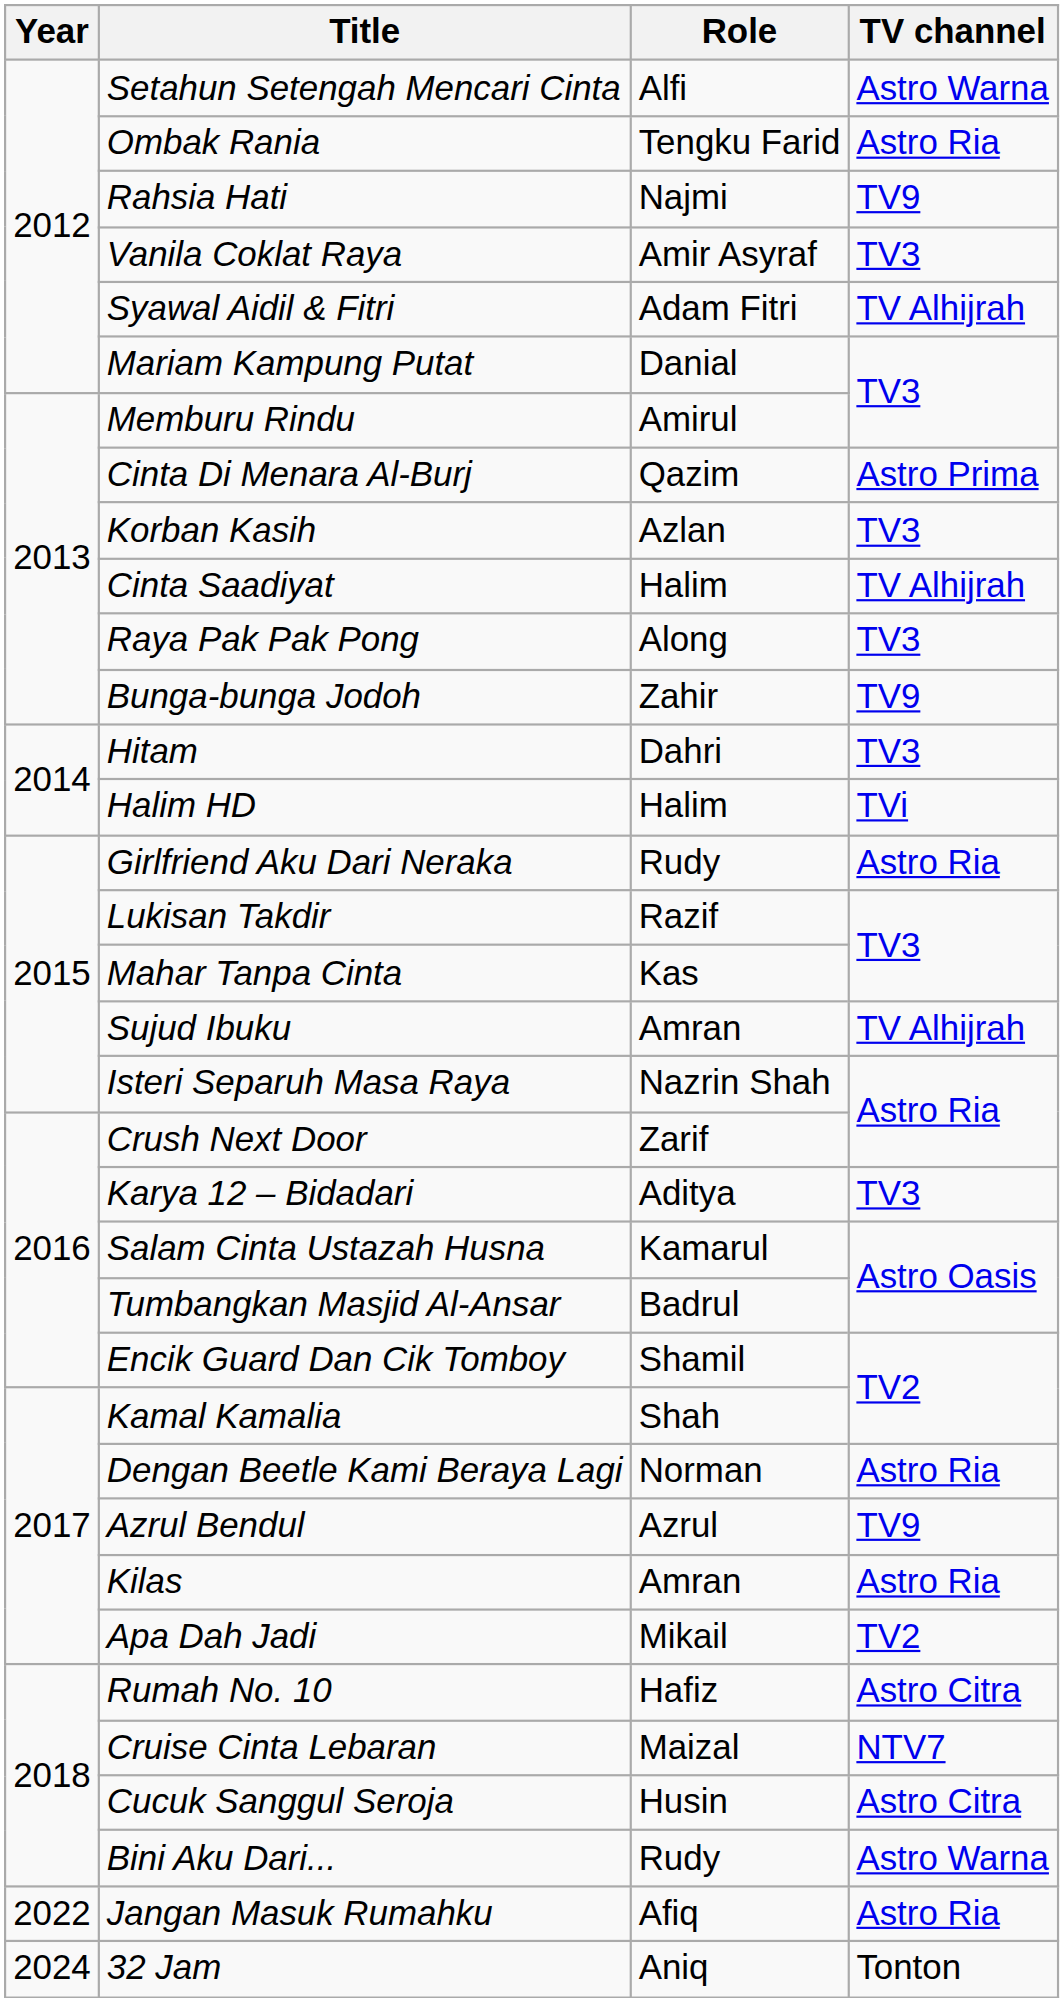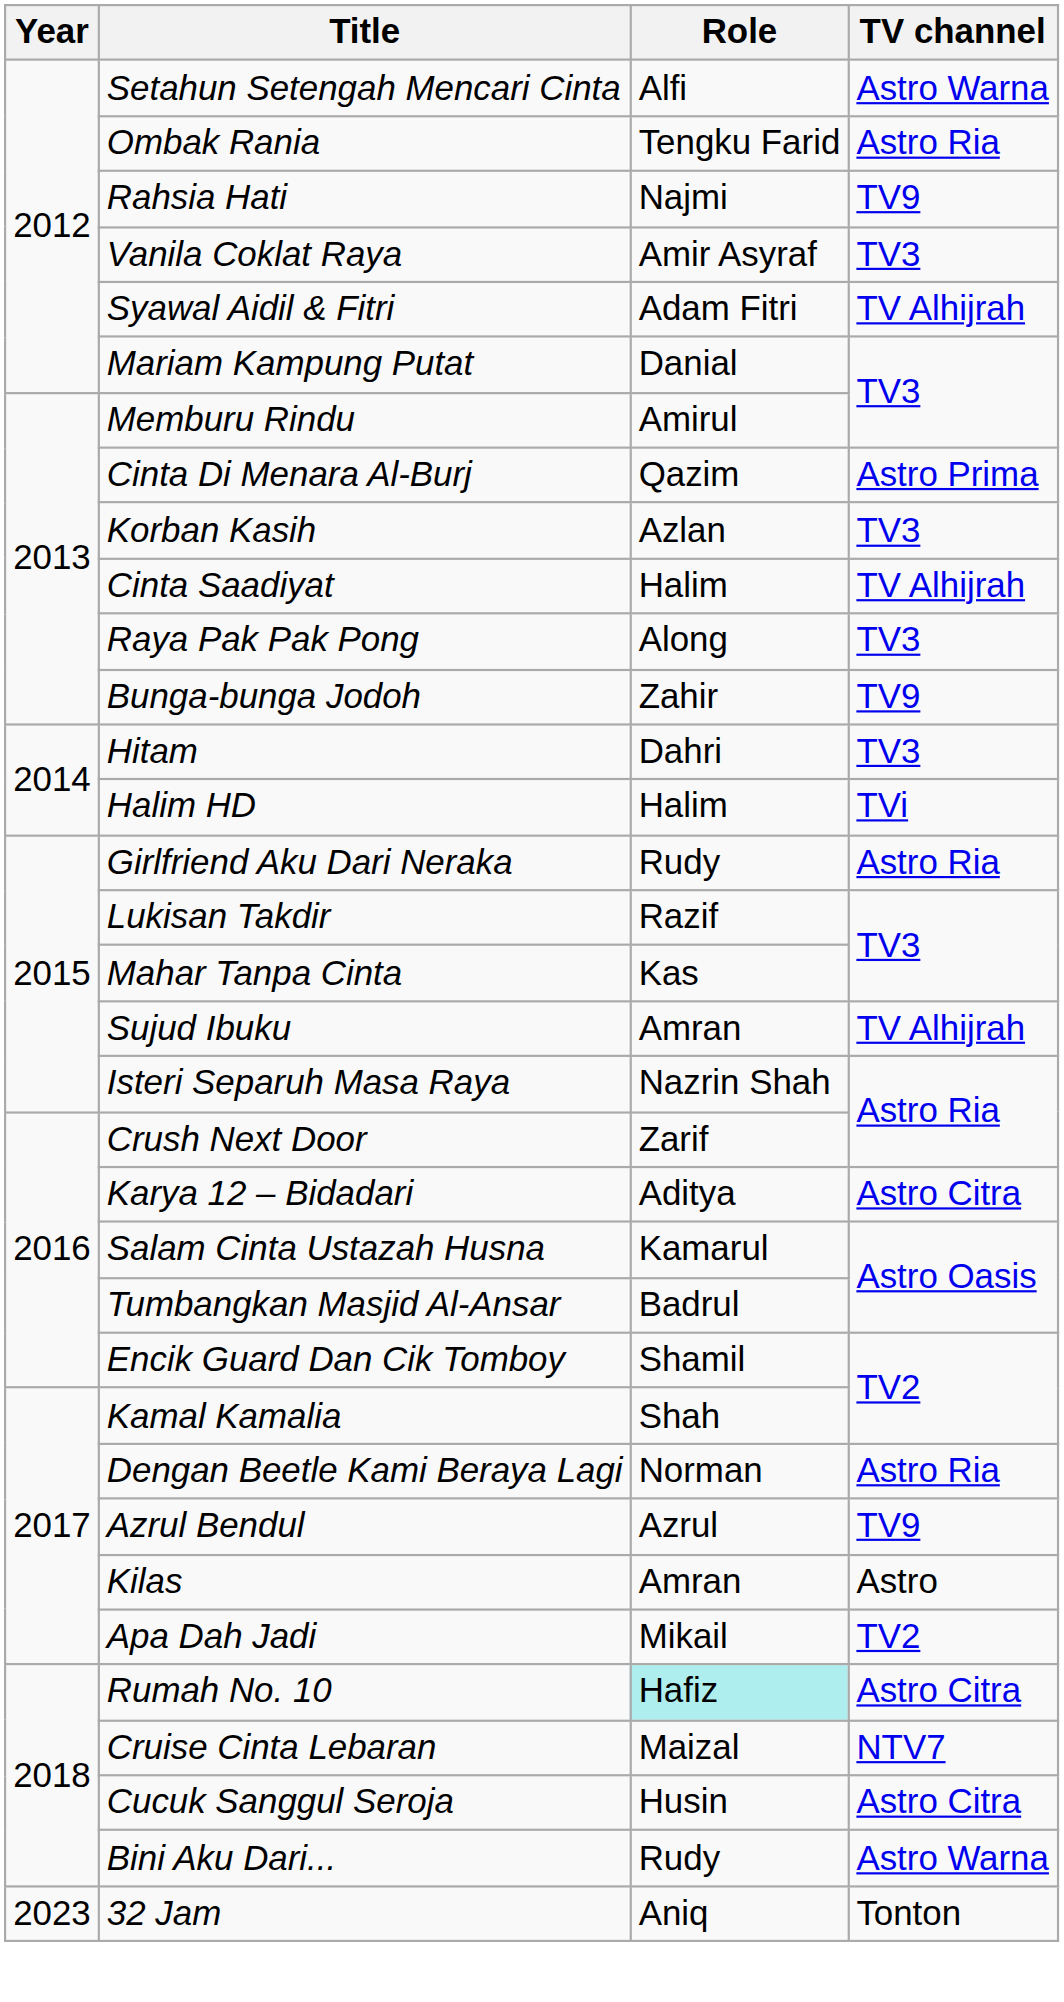 <table class="wikitable">
 <tr>
 <th>Year</th>
 <th>Title</th>
 <th>Role</th>
 <th>TV channel</th>
 </tr>
 <tr>
 <td rowspan="6">2012</td>
 <td><em>Setahun Setengah Mencari Cinta</em></td>
 <td>Alfi</td>
 <td><a href='#'>Astro Warna</a></td>
 </tr>
 <tr>
 <td><em>Ombak Rania</em></td>
 <td>Tengku Farid</td>
 <td><a href='#'>Astro Ria</a></td>
 </tr>
 <tr>
 <td><em>Rahsia Hati</em></td>
 <td>Najmi</td>
 <td><a href='#'>TV9</a></td>
 </tr>
 <tr>
 <td><em>Vanila Coklat Raya</em></td>
 <td>Amir Asyraf</td>
 <td><a href='#'>TV3</a></td>
 </tr>
 <tr>
 <td><em>Syawal Aidil & Fitri</em></td>
 <td>Adam Fitri</td>
 <td><a href='#'>TV Alhijrah</a></td>
 </tr>
 <tr>
 <td><em>Mariam Kampung Putat</em></td>
 <td>Danial</td>
 <td rowspan="2"><a href='#'>TV3</a></td>
 </tr>
 <tr>
 <td rowspan="6">2013</td>
 <td><em>Memburu Rindu</em></td>
 <td>Amirul</td>
 </tr>
 <tr>
 <td><em>Cinta Di Menara Al-Burj</em></td>
 <td>Qazim</td>
 <td><a href='#'>Astro Prima</a></td>
 </tr>
 <tr>
 <td><em>Korban Kasih</em></td>
 <td>Azlan</td>
 <td><a href='#'>TV3</a></td>
 </tr>
 <tr>
 <td><em>Cinta Saadiyat</em></td>
 <td>Halim</td>
 <td><a href='#'>TV Alhijrah</a></td>
 </tr>
 <tr>
 <td><em>Raya Pak Pak Pong</em></td>
 <td>Along</td>
 <td><a href='#'>TV3</a></td>
 </tr>
 <tr>
 <td><em>Bunga-bunga Jodoh</em></td>
 <td>Zahir</td>
 <td><a href='#'>TV9</a></td>
 </tr>
 <tr>
 <td rowspan="2">2014</td>
 <td><em>Hitam</em></td>
 <td>Dahri</td>
 <td><a href='#'>TV3</a></td>
 </tr>
 <tr>
 <td><em>Halim HD</em></td>
 <td>Halim</td>
 <td><a href='#'>TVi</a></td>
 </tr>
 <tr>
 <td rowspan="5">2015</td>
 <td><em>Girlfriend Aku Dari Neraka</em></td>
 <td>Rudy</td>
 <td><a href='#'>Astro Ria</a></td>
 </tr>
 <tr>
 <td><em>Lukisan Takdir</em></td>
 <td>Razif</td>
 <td rowspan="2"><a href='#'>TV3</a></td>
 </tr>
 <tr>
 <td><em>Mahar Tanpa Cinta</em></td>
 <td>Kas</td>
 </tr>
 <tr>
 <td><em>Sujud Ibuku</em></td>
 <td>Amran</td>
 <td><a href='#'>TV Alhijrah</a></td>
 </tr>
 <tr>
 <td><em>Isteri Separuh Masa Raya</em></td>
 <td>Nazrin Shah</td>
 <td rowspan="2"><a href='#'>Astro Ria</a></td>
 </tr>
 <tr>
 <td rowspan="5">2016</td>
 <td><em>Crush Next Door</em></td>
 <td>Zarif</td>
 </tr>
 <tr>
 <td><em>Karya 12 – Bidadari</em></td>
 <td>Aditya</td>
-<td><a href='#'>TV3</a></td>
+<td><a href='#'>Astro Citra</a></td>
 </tr>
 <tr>
 <td><em>Salam Cinta Ustazah Husna</em></td>
 <td>Kamarul</td>
 <td rowspan="2"><a href='#'>Astro Oasis</a></td>
 </tr>
 <tr>
 <td><em>Tumbangkan Masjid Al-Ansar</em></td>
 <td>Badrul</td>
 </tr>
 <tr>
 <td><em>Encik Guard Dan Cik Tomboy</em></td>
 <td>Shamil</td>
 <td rowspan="2"><a href='#'>TV2</a></td>
 </tr>
 <tr>
 <td rowspan="5">2017</td>
 <td><em>Kamal Kamalia</em></td>
 <td>Shah</td>
 </tr>
 <tr>
 <td><em>Dengan Beetle Kami Beraya Lagi</em></td>
 <td>Norman</td>
 <td><a href='#'>Astro Ria</a></td>
 </tr>
 <tr>
 <td><em>Azrul Bendul</em></td>
 <td>Azrul</td>
 <td><a href='#'>TV9</a></td>
 </tr>
 <tr>
 <td><em>Kilas</em></td>
 <td>Amran</td>
-<td><a href='#'>Astro Ria</a></td>
+<td>Astro</td>
 </tr>
 <tr>
 <td><em>Apa Dah Jadi</em></td>
 <td>Mikail</td>
 <td><a href='#'>TV2</a></td>
 </tr>
 <tr>
 <td rowspan="4">2018</td>
 <td><em>Rumah No. 10</em></td>
-<td>Hafiz</td>
+<td style="background: paleturquoise;">Hafiz</td>
 <td><a href='#'>Astro Citra</a></td>
 </tr>
 <tr>
 <td><em>Cruise Cinta Lebaran</em></td>
 <td>Maizal</td>
 <td><a href='#'>NTV7</a></td>
 </tr>
 <tr>
 <td><em>Cucuk Sanggul Seroja</em></td>
 <td>Husin</td>
 <td><a href='#'>Astro Citra</a></td>
 </tr>
 <tr>
 <td><em>Bini Aku Dari...</em></td>
 <td>Rudy</td>
 <td><a href='#'>Astro Warna</a></td>
 </tr>
 <tr>
-<td>2022</td>
-<td><em>Jangan Masuk Rumahku</em></td>
-<td>Afiq</td>
-<td><a href='#'>Astro Ria</a></td>
-</tr>
-<tr>
-<td>2024</td>
+<td>2023</td>
 <td><em>32 Jam</em></td>
 <td>Aniq</td>
 <td>Tonton</td>
 </tr>
 </table>
